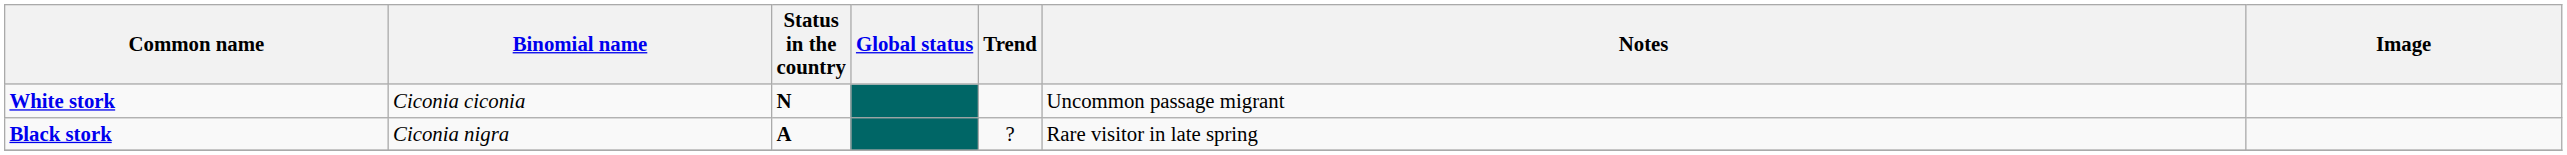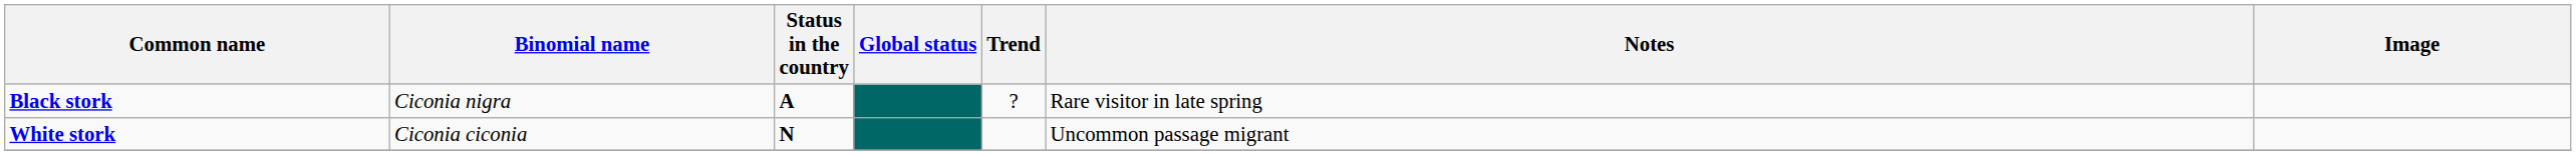 <table class="wikitable sortable">
 <tr>
 <th width="15%">Common name</th>
 <th width="15%"><a href='#'>Binomial name</a></th>
 <th width="1%">Status in the country</th>
 <th width="5%"><a href='#'>Global status</a></th>
 <th width="1%">Trend</th>
 <th class="unsortable">Notes</th>
 <th class="unsortable">Image</th>
 </tr>
 <tr>
+<td><strong><a href='#'>Black stork</a></strong></td>
+<td><em>Ciconia nigra</em></td>
+<td><strong>A</strong></td>
+<td align=center style="background: #006666"></td>
+<td align=center>?</td>
+<td>Rare visitor in late spring</td>
+<td></td>
+</tr>
+<tr>
 <td><strong><a href='#'>White stork</a></strong></td>
 <td><em>Ciconia ciconia</em></td>
 <td><strong>N</strong></td>
 <td align=center style="background: #006666"></td>
 <td align=center></td>
 <td>Uncommon passage migrant</td>
 <td></td>
 </tr>
 <tr>
-<td><strong><a href='#'>Black stork</a></strong></td>
-<td><em>Ciconia nigra</em></td>
-<td><strong>A</strong></td>
-<td align=center style="background: #006666"></td>
-<td align=center>?</td>
-<td>Rare visitor in late spring</td>
-<td></td>
-</tr>
-<tr>
 </tr>
 </table>
